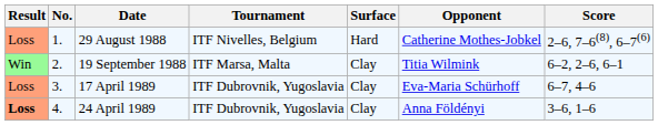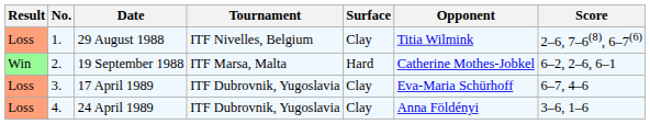 <table class="sortable wikitable" style="font-size:97%;">
 <tr>
 <th>Result</th>
 <th>No.</th>
 <th>Date</th>
 <th>Tournament</th>
 <th>Surface</th>
 <th>Opponent</th>
 <th class="unsortable">Score</th>
 </tr>
 <tr style="background:#f0f8ff;">
 <td style="background:#ffa07a;">Loss</td>
 <td>1.</td>
 <td>29 August 1988</td>
 <td>ITF Nivelles, Belgium</td>
-<td>Hard</td>
-<td> <a href='#'>Catherine Mothes-Jobkel</a></td>
+<td>Clay</td>
+<td> <a href='#'>Titia Wilmink</a></td>
 <td>2–6, 7–6<sup>(8)</sup>, 6–7<sup>(6)</sup></td>
 </tr>
 <tr style="background:#f0f8ff;">
 <td style="background:#98fb98;">Win</td>
 <td>2.</td>
 <td>19 September 1988</td>
 <td>ITF Marsa, Malta</td>
-<td>Clay</td>
-<td> <a href='#'>Titia Wilmink</a></td>
+<td>Hard</td>
+<td> <a href='#'>Catherine Mothes-Jobkel</a></td>
 <td>6–2, 2–6, 6–1</td>
 </tr>
 <tr style="background:#f0f8ff;">
 <td style="background:#ffa07a;">Loss</td>
 <td>3.</td>
 <td>17 April 1989</td>
 <td>ITF Dubrovnik, Yugoslavia</td>
 <td>Clay</td>
 <td> <a href='#'>Eva-Maria Schürhoff</a></td>
 <td>6–7, 4–6</td>
 </tr>
 <tr style="background:#f0f8ff;">
-<td style="background:#ffa07a;"><strong>Loss</strong></td>
+<td style="background:#ffa07a;">Loss</td>
 <td>4.</td>
 <td>24 April 1989</td>
 <td>ITF Dubrovnik, Yugoslavia</td>
 <td>Clay</td>
 <td> <a href='#'>Anna Földényi</a></td>
 <td>3–6, 1–6</td>
 </tr>
 </table>
